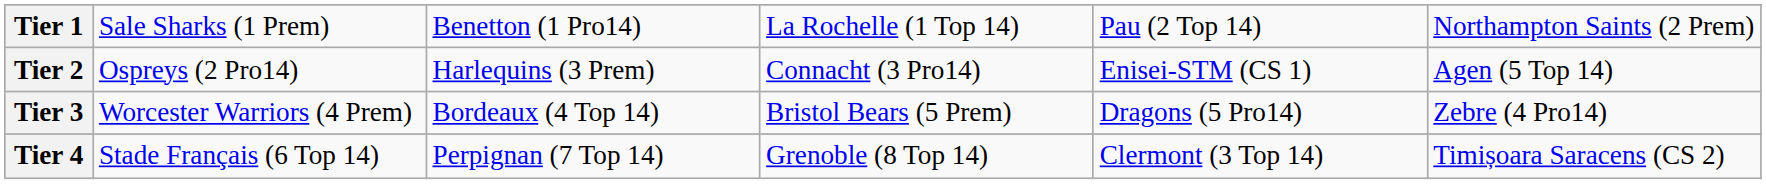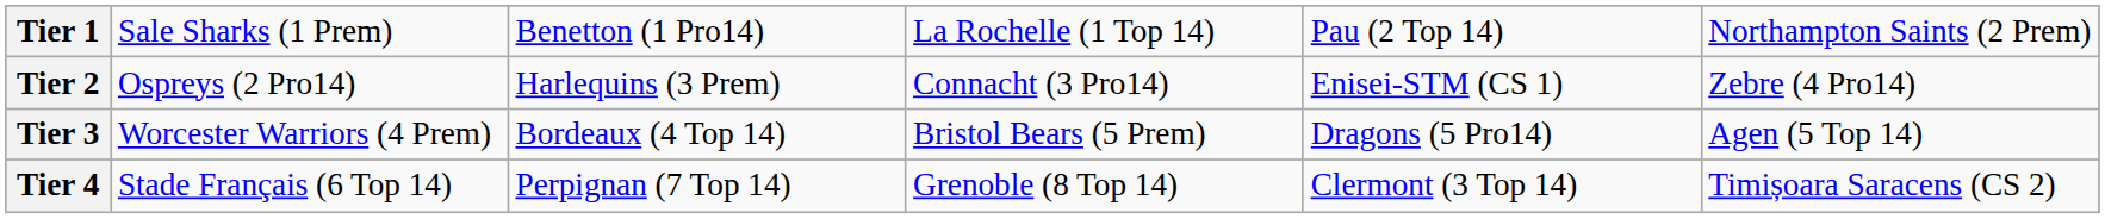 <table class="wikitable">
 <tr>
 <th width=5%>Tier 1</th>
 <td width=19%> <a href='#'>Sale Sharks</a> (1 Prem)</td>
 <td width=19%> <a href='#'>Benetton</a> (1 Pro14)</td>
 <td width=19%> <a href='#'>La Rochelle</a> (1 Top 14)</td>
 <td width=19%> <a href='#'>Pau</a> (2 Top 14)</td>
 <td width=19%> <a href='#'>Northampton Saints</a> (2 Prem)</td>
 </tr>
 <tr>
 <th width=5%>Tier 2</th>
 <td width=19%> <a href='#'>Ospreys</a> (2 Pro14)</td>
 <td width=19%> <a href='#'>Harlequins</a> (3 Prem)</td>
 <td width=19%> <a href='#'>Connacht</a> (3 Pro14)</td>
 <td width=19%> <a href='#'>Enisei-STM</a> (CS 1)</td>
-<td width=19%> <a href='#'>Agen</a> (5 Top 14)</td>
+<td width=19%> <a href='#'>Zebre</a> (4 Pro14)</td>
 </tr>
 <tr>
 <th width=5%>Tier 3</th>
 <td width=19%> <a href='#'>Worcester Warriors</a> (4 Prem)</td>
 <td width=19%> <a href='#'>Bordeaux</a> (4 Top 14)</td>
 <td width=19%> <a href='#'>Bristol Bears</a> (5 Prem)</td>
 <td width=19%> <a href='#'>Dragons</a> (5 Pro14)</td>
-<td width=19%> <a href='#'>Zebre</a> (4 Pro14)</td>
+<td width=19%> <a href='#'>Agen</a> (5 Top 14)</td>
 </tr>
 <tr>
 <th width=5%>Tier 4</th>
 <td width=19%> <a href='#'>Stade Français</a> (6 Top 14)</td>
 <td width=19%> <a href='#'>Perpignan</a> (7 Top 14)</td>
 <td width=19%> <a href='#'>Grenoble</a> (8 Top 14)</td>
 <td width=19%> <a href='#'>Clermont</a> (3 Top 14)</td>
 <td width=19%> <a href='#'>Timișoara Saracens</a> (CS 2)</td>
 </tr>
 </table>
